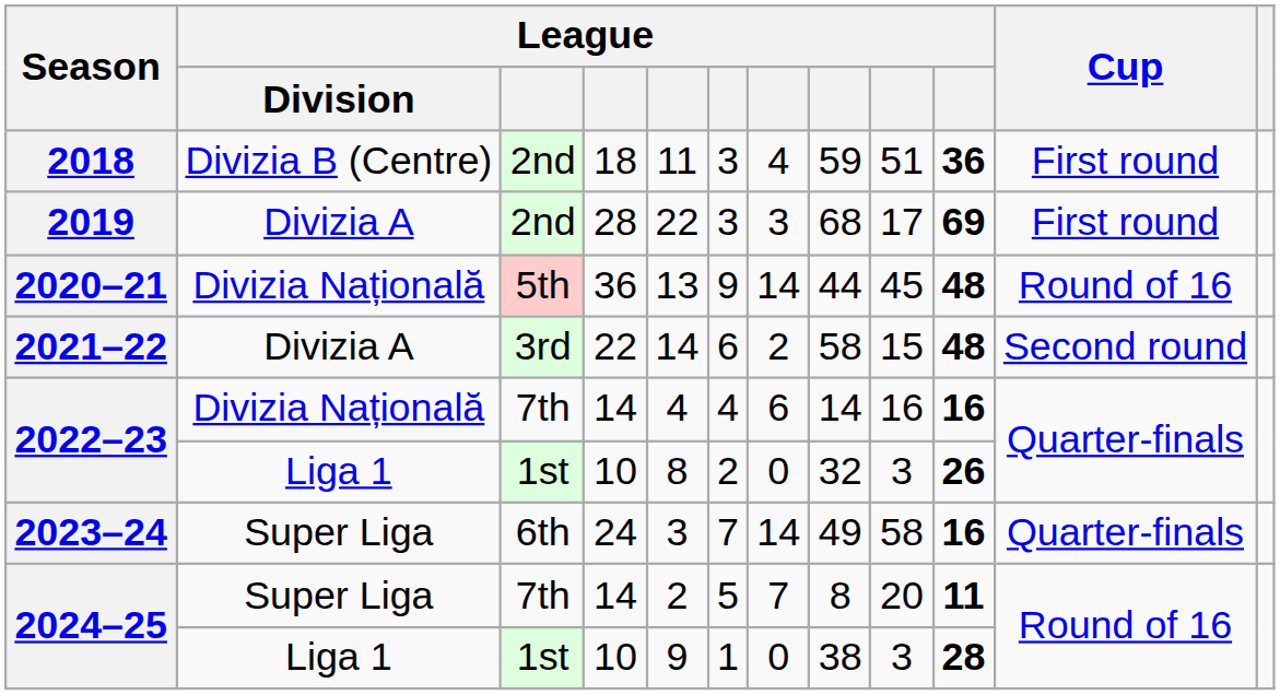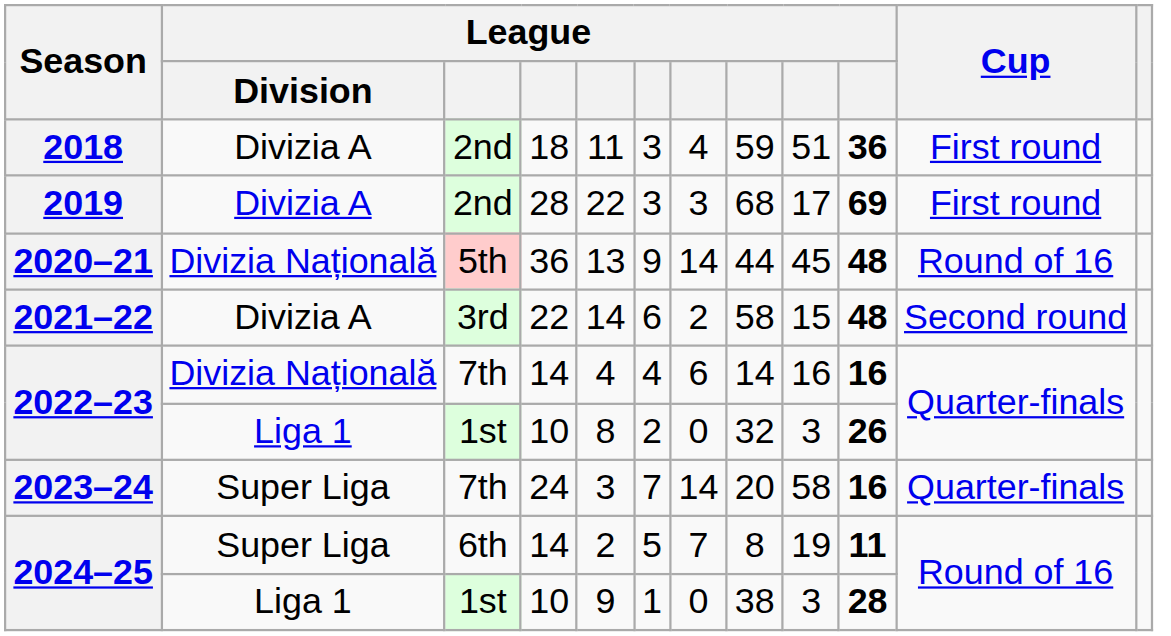 <table class="wikitable plainrowheaders" style="text-align: center;">
 <tr>
 <th scope=col rowspan="2">Season</th>
 <th scope=col colspan="9">League</th>
 <th scope=col rowspan="2"><a href='#'>Cup</a></th>
 <th scope=col rowspan="2"></th>
 </tr>
 <tr>
 <th scope=col>Division</th>
 <th scope=col></th>
 <th scope=col></th>
 <th scope=col></th>
 <th scope=col></th>
 <th scope=col></th>
 <th scope=col></th>
 <th scope=col></th>
 <th scope=col></th>
 </tr>
 <tr>
 <th scope="row"><a href='#'>2018</a></th>
-<td><a href='#'>Divizia B</a> (Centre)</td>
+<td>Divizia A</td>
 <td bgcolor="#DDFFDD"> 2nd</td>
 <td>18</td>
 <td>11</td>
 <td>3</td>
 <td>4</td>
 <td>59</td>
 <td>51</td>
 <td><strong>36</strong></td>
 <td><a href='#'>First round</a></td>
 <td></td>
 </tr>
 <tr>
 <th scope="row"><a href='#'>2019</a></th>
 <td><a href='#'>Divizia A</a></td>
 <td bgcolor="#DDFFDD"> 2nd</td>
 <td>28</td>
 <td>22</td>
 <td>3</td>
 <td>3</td>
 <td>68</td>
 <td>17</td>
 <td><strong>69</strong></td>
 <td><a href='#'>First round</a></td>
 <td></td>
 </tr>
 <tr>
 <th scope="row"><a href='#'>2020–21</a></th>
 <td><a href='#'>Divizia Națională</a></td>
 <td bgcolor="#FFCCCC"> 5th</td>
 <td>36</td>
 <td>13</td>
 <td>9</td>
 <td>14</td>
 <td>44</td>
 <td>45</td>
 <td><strong>48</strong></td>
 <td><a href='#'>Round of 16</a></td>
 <td></td>
 </tr>
 <tr>
 <th scope="row"><a href='#'>2021–22</a></th>
 <td>Divizia A</td>
 <td bgcolor="#DDFFDD"> 3rd</td>
 <td>22</td>
 <td>14</td>
 <td>6</td>
 <td>2</td>
 <td>58</td>
 <td>15</td>
 <td><strong>48</strong></td>
 <td><a href='#'>Second round</a></td>
 <td></td>
 </tr>
 <tr>
 <th rowspan="2" scope="row"><a href='#'>2022–23</a></th>
 <td><a href='#'>Divizia Națională</a></td>
 <td>7th</td>
 <td>14</td>
 <td>4</td>
 <td>4</td>
 <td>6</td>
 <td>14</td>
 <td>16</td>
 <td><strong>16</strong></td>
 <td rowspan="2"><a href='#'>Quarter-finals</a></td>
 <td rowspan="2"></td>
 </tr>
 <tr>
 <td><a href='#'>Liga 1</a></td>
 <td bgcolor="#DDFFDD"> 1st</td>
 <td>10</td>
 <td>8</td>
 <td>2</td>
 <td>0</td>
 <td>32</td>
 <td>3</td>
 <td><strong>26</strong></td>
 </tr>
 <tr>
 <th scope="row"><a href='#'>2023–24</a></th>
 <td>Super Liga</td>
-<td>6th</td>
+<td>7th</td>
 <td>24</td>
 <td>3</td>
 <td>7</td>
 <td>14</td>
-<td>49</td>
+<td>20</td>
 <td>58</td>
 <td><strong>16</strong></td>
 <td><a href='#'>Quarter-finals</a></td>
 <td></td>
 </tr>
 <tr>
 <th rowspan="2" scope="row"><a href='#'>2024–25</a></th>
 <td>Super Liga</td>
-<td>7th</td>
+<td>6th</td>
 <td>14</td>
 <td>2</td>
 <td>5</td>
 <td>7</td>
 <td>8</td>
-<td>20</td>
+<td>19</td>
 <td><strong>11</strong></td>
 <td rowspan="2"><a href='#'>Round of 16</a></td>
 <td rowspan="2"></td>
 </tr>
 <tr>
 <td>Liga 1</td>
 <td bgcolor="#DDFFDD"> 1st</td>
 <td>10</td>
 <td>9</td>
 <td>1</td>
 <td>0</td>
 <td>38</td>
 <td>3</td>
 <td><strong>28</strong></td>
 </tr>
 </table>
